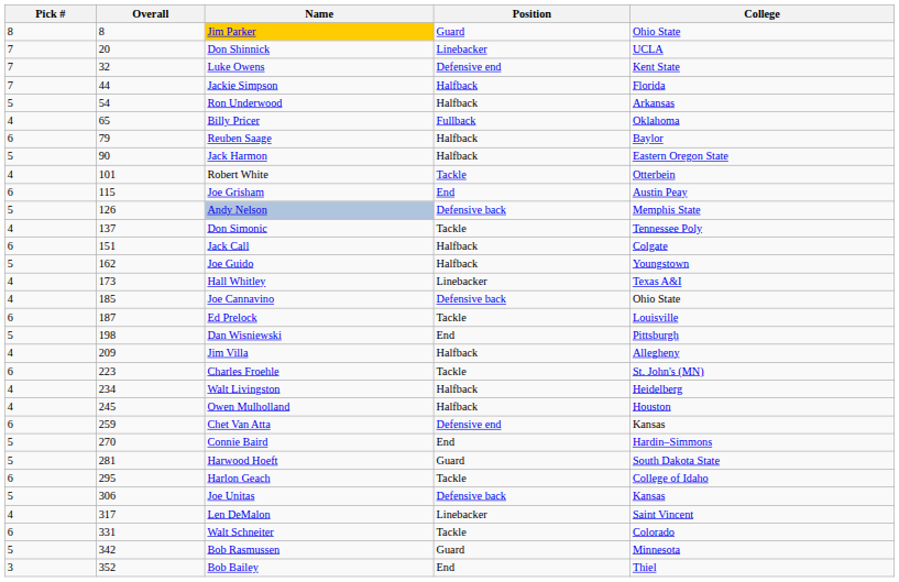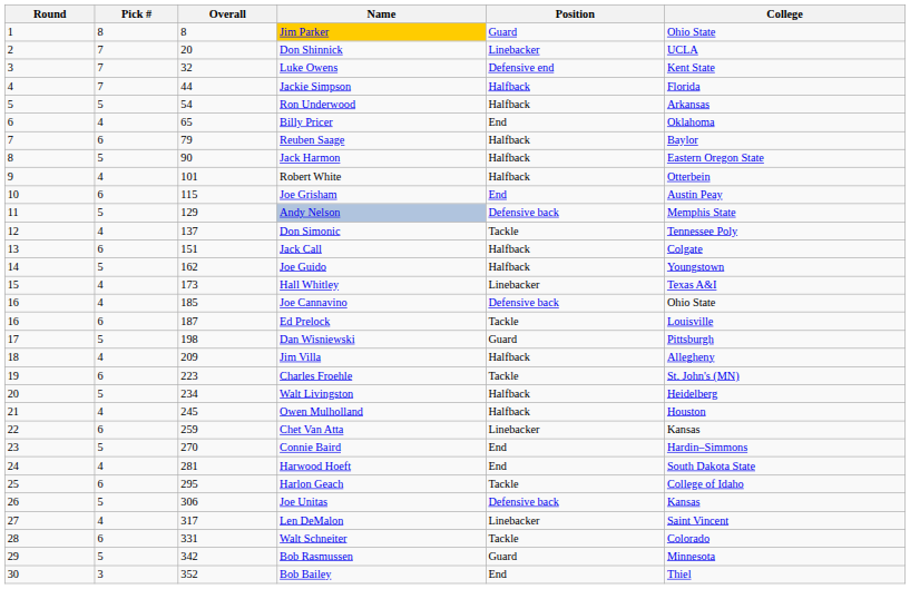 <table class="wikitable sortable sortable" style="width: 100%">
 <tr>
+<th>Round</th>
 <th>Pick #</th>
 <th>Overall</th>
 <th>Name</th>
 <th>Position</th>
 <th>College</th>
 </tr>
 <tr>
+<td>1</td>
 <td>8</td>
 <td>8</td>
 <td bgcolor=#FFCC00><a href='#'>Jim Parker</a></td>
 <td><a href='#'>Guard</a></td>
 <td><a href='#'>Ohio State</a></td>
 </tr>
 <tr>
+<td>2</td>
 <td>7</td>
 <td>20</td>
 <td><a href='#'>Don Shinnick</a></td>
 <td><a href='#'>Linebacker</a></td>
 <td><a href='#'>UCLA</a></td>
 </tr>
 <tr>
+<td>3</td>
 <td>7</td>
 <td>32</td>
 <td><a href='#'>Luke Owens</a></td>
 <td><a href='#'>Defensive end</a></td>
 <td><a href='#'>Kent State</a></td>
 </tr>
 <tr>
+<td>4</td>
 <td>7</td>
 <td>44</td>
 <td><a href='#'>Jackie Simpson</a></td>
 <td><a href='#'>Halfback</a></td>
 <td><a href='#'>Florida</a></td>
 </tr>
 <tr>
 <td>5</td>
+<td>5</td>
 <td>54</td>
 <td><a href='#'>Ron Underwood</a></td>
 <td>Halfback</td>
 <td><a href='#'>Arkansas</a></td>
 </tr>
 <tr>
+<td>6</td>
 <td>4</td>
 <td>65</td>
 <td><a href='#'>Billy Pricer</a></td>
-<td><a href='#'>Fullback</a></td>
+<td>End</td>
 <td><a href='#'>Oklahoma</a></td>
 </tr>
 <tr>
+<td>7</td>
 <td>6</td>
 <td>79</td>
 <td><a href='#'>Reuben Saage</a></td>
 <td>Halfback</td>
 <td><a href='#'>Baylor</a></td>
 </tr>
 <tr>
+<td>8</td>
 <td>5</td>
 <td>90</td>
 <td><a href='#'>Jack Harmon</a></td>
 <td>Halfback</td>
 <td><a href='#'>Eastern Oregon State</a></td>
 </tr>
 <tr>
+<td>9</td>
 <td>4</td>
 <td>101</td>
 <td>Robert White</td>
-<td><a href='#'>Tackle</a></td>
+<td>Halfback</td>
 <td><a href='#'>Otterbein</a></td>
 </tr>
 <tr>
+<td>10</td>
 <td>6</td>
 <td>115</td>
 <td><a href='#'>Joe Grisham</a></td>
 <td><a href='#'>End</a></td>
 <td><a href='#'>Austin Peay</a></td>
 </tr>
 <tr>
+<td>11</td>
 <td>5</td>
-<td>126</td>
+<td>129</td>
 <td bgcolor=lightsteelblue><a href='#'>Andy Nelson</a></td>
 <td><a href='#'>Defensive back</a></td>
 <td><a href='#'>Memphis State</a></td>
 </tr>
 <tr>
+<td>12</td>
 <td>4</td>
 <td>137</td>
 <td><a href='#'>Don Simonic</a></td>
 <td>Tackle</td>
 <td><a href='#'>Tennessee Poly</a></td>
 </tr>
 <tr>
+<td>13</td>
 <td>6</td>
 <td>151</td>
 <td><a href='#'>Jack Call</a></td>
 <td>Halfback</td>
 <td><a href='#'>Colgate</a></td>
 </tr>
 <tr>
+<td>14</td>
 <td>5</td>
 <td>162</td>
 <td><a href='#'>Joe Guido</a></td>
 <td>Halfback</td>
 <td><a href='#'>Youngstown</a></td>
 </tr>
 <tr>
+<td>15</td>
 <td>4</td>
 <td>173</td>
 <td><a href='#'>Hall Whitley</a></td>
 <td>Linebacker</td>
 <td><a href='#'>Texas A&I</a></td>
 </tr>
 <tr>
+<td>16</td>
 <td>4</td>
 <td>185</td>
 <td><a href='#'>Joe Cannavino</a></td>
 <td><a href='#'>Defensive back</a></td>
 <td>Ohio State</td>
 </tr>
 <tr>
+<td>16</td>
 <td>6</td>
 <td>187</td>
 <td><a href='#'>Ed Prelock</a></td>
 <td>Tackle</td>
 <td><a href='#'>Louisville</a></td>
 </tr>
 <tr>
+<td>17</td>
 <td>5</td>
 <td>198</td>
 <td><a href='#'>Dan Wisniewski</a></td>
-<td>End</td>
+<td>Guard</td>
 <td><a href='#'>Pittsburgh</a></td>
 </tr>
 <tr>
+<td>18</td>
 <td>4</td>
 <td>209</td>
 <td><a href='#'>Jim Villa</a></td>
 <td>Halfback</td>
 <td><a href='#'>Allegheny</a></td>
 </tr>
 <tr>
+<td>19</td>
 <td>6</td>
 <td>223</td>
 <td><a href='#'>Charles Froehle</a></td>
 <td>Tackle</td>
 <td><a href='#'>St. John's (MN)</a></td>
 </tr>
 <tr>
-<td>4</td>
+<td>20</td>
+<td>5</td>
 <td>234</td>
 <td><a href='#'>Walt Livingston</a></td>
 <td>Halfback</td>
 <td><a href='#'>Heidelberg</a></td>
 </tr>
 <tr>
+<td>21</td>
 <td>4</td>
 <td>245</td>
 <td><a href='#'>Owen Mulholland</a></td>
 <td>Halfback</td>
 <td><a href='#'>Houston</a></td>
 </tr>
 <tr>
+<td>22</td>
 <td>6</td>
 <td>259</td>
 <td><a href='#'>Chet Van Atta</a></td>
-<td><a href='#'>Defensive end</a></td>
+<td>Linebacker</td>
 <td>Kansas</td>
 </tr>
 <tr>
+<td>23</td>
 <td>5</td>
 <td>270</td>
 <td><a href='#'>Connie Baird</a></td>
 <td>End</td>
 <td><a href='#'>Hardin–Simmons</a></td>
 </tr>
 <tr>
-<td>5</td>
+<td>24</td>
+<td>4</td>
 <td>281</td>
 <td><a href='#'>Harwood Hoeft</a></td>
-<td>Guard</td>
+<td>End</td>
 <td><a href='#'>South Dakota State</a></td>
 </tr>
 <tr>
+<td>25</td>
 <td>6</td>
 <td>295</td>
 <td><a href='#'>Harlon Geach</a></td>
 <td>Tackle</td>
 <td><a href='#'>College of Idaho</a></td>
 </tr>
 <tr>
+<td>26</td>
 <td>5</td>
 <td>306</td>
 <td><a href='#'>Joe Unitas</a></td>
 <td><a href='#'>Defensive back</a></td>
 <td><a href='#'>Kansas</a></td>
 </tr>
 <tr>
+<td>27</td>
 <td>4</td>
 <td>317</td>
 <td><a href='#'>Len DeMalon</a></td>
 <td>Linebacker</td>
 <td><a href='#'>Saint Vincent</a></td>
 </tr>
 <tr>
+<td>28</td>
 <td>6</td>
 <td>331</td>
 <td><a href='#'>Walt Schneiter</a></td>
 <td>Tackle</td>
 <td><a href='#'>Colorado</a></td>
 </tr>
 <tr>
+<td>29</td>
 <td>5</td>
 <td>342</td>
 <td><a href='#'>Bob Rasmussen</a></td>
 <td>Guard</td>
 <td><a href='#'>Minnesota</a></td>
 </tr>
 <tr>
+<td>30</td>
 <td>3</td>
 <td>352</td>
 <td><a href='#'>Bob Bailey</a></td>
 <td>End</td>
 <td><a href='#'>Thiel</a></td>
 </tr>
 </table>
